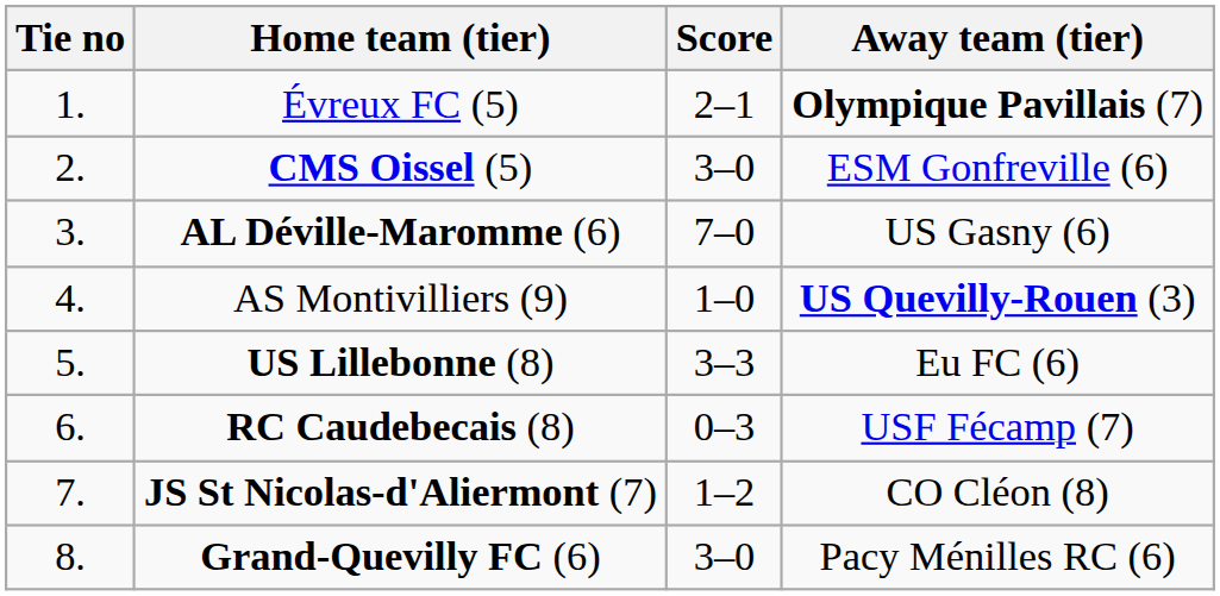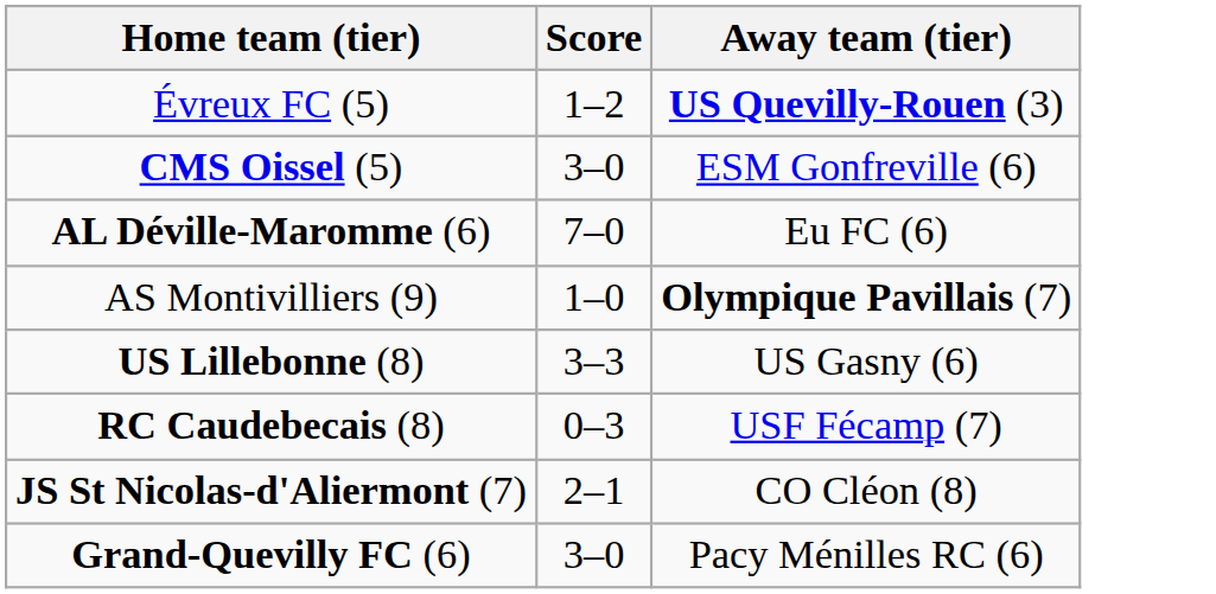 <table class="wikitable" style="text-align: center">
 <tr>
-<th>Tie no</th>
 <th>Home team (tier)</th>
 <th>Score</th>
 <th>Away team (tier)</th>
 </tr>
 <tr>
-<td>1.</td>
 <td><a href='#'>Évreux FC</a> (5)</td>
-<td>2–1</td>
-<td><strong>Olympique Pavillais</strong> (7)</td>
+<td>1–2</td>
+<td><strong><a href='#'>US Quevilly-Rouen</a></strong> (3)</td>
 </tr>
 <tr>
-<td>2.</td>
 <td><strong><a href='#'>CMS Oissel</a></strong> (5)</td>
 <td>3–0</td>
 <td><a href='#'>ESM Gonfreville</a> (6)</td>
 </tr>
 <tr>
-<td>3.</td>
 <td><strong>AL Déville-Maromme</strong> (6)</td>
 <td>7–0</td>
+<td>Eu FC (6)</td>
+</tr>
+<tr>
+<td>AS Montivilliers (9)</td>
+<td>1–0</td>
+<td><strong>Olympique Pavillais</strong> (7)</td>
+</tr>
+<tr>
+<td><strong>US Lillebonne</strong> (8)</td>
+<td>3–3 </td>
 <td>US Gasny (6)</td>
 </tr>
 <tr>
-<td>4.</td>
-<td>AS Montivilliers (9)</td>
-<td>1–0</td>
-<td><strong><a href='#'>US Quevilly-Rouen</a></strong> (3)</td>
-</tr>
-<tr>
-<td>5.</td>
-<td><strong>US Lillebonne</strong> (8)</td>
-<td>3–3 </td>
-<td>Eu FC (6)</td>
-</tr>
-<tr>
-<td>6.</td>
 <td><strong>RC Caudebecais</strong> (8)</td>
 <td>0–3</td>
 <td><a href='#'>USF Fécamp</a> (7)</td>
 </tr>
 <tr>
-<td>7.</td>
 <td><strong>JS St Nicolas-d'Aliermont</strong> (7)</td>
-<td>1–2</td>
+<td>2–1</td>
 <td>CO Cléon (8)</td>
 </tr>
 <tr>
-<td>8.</td>
 <td><strong>Grand-Quevilly FC</strong> (6)</td>
 <td>3–0</td>
 <td>Pacy Ménilles RC (6)</td>
 </tr>
 </table>
